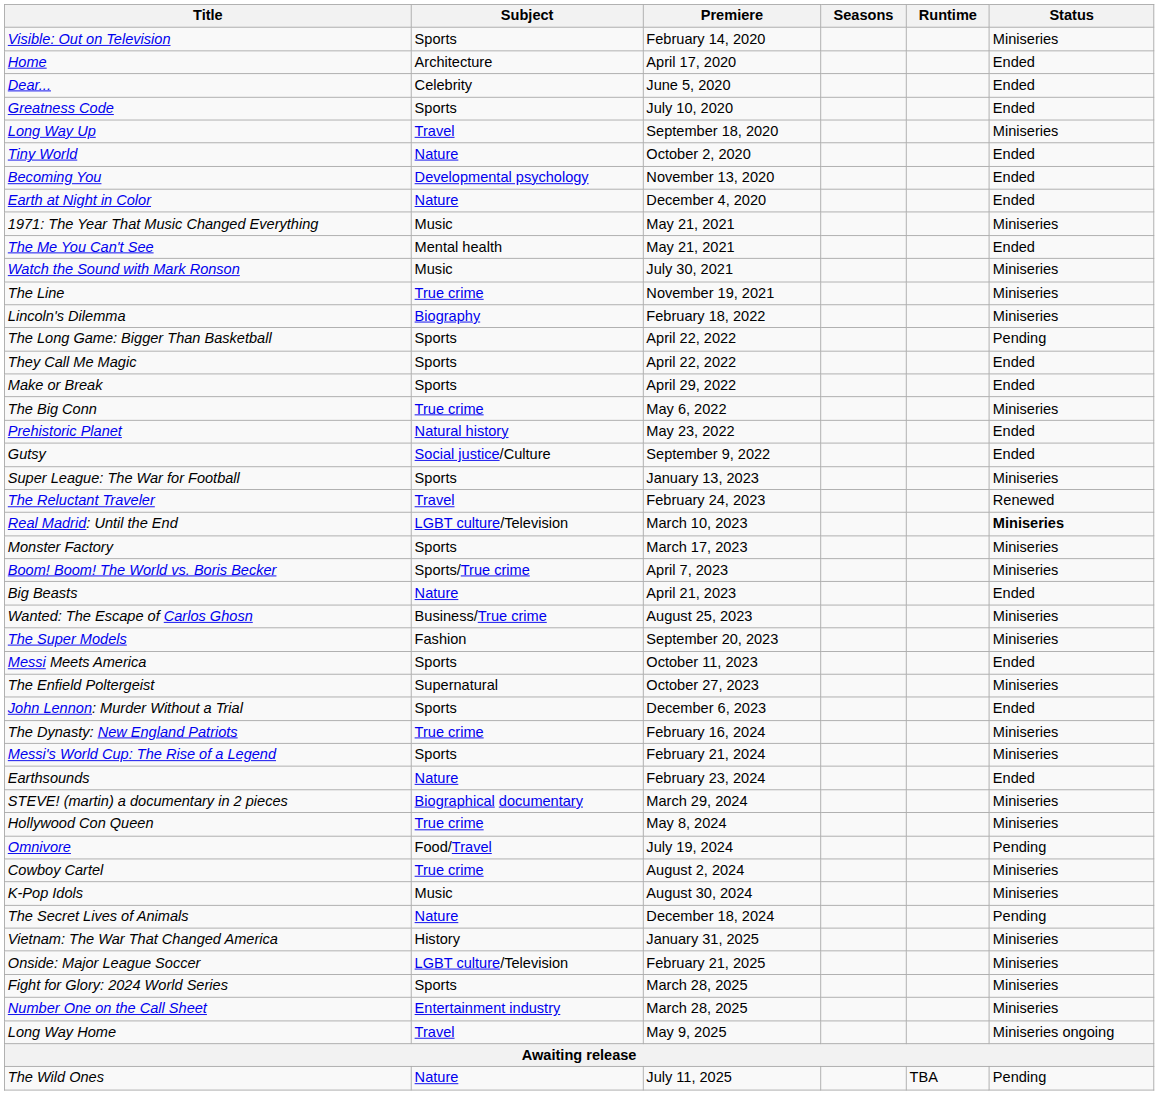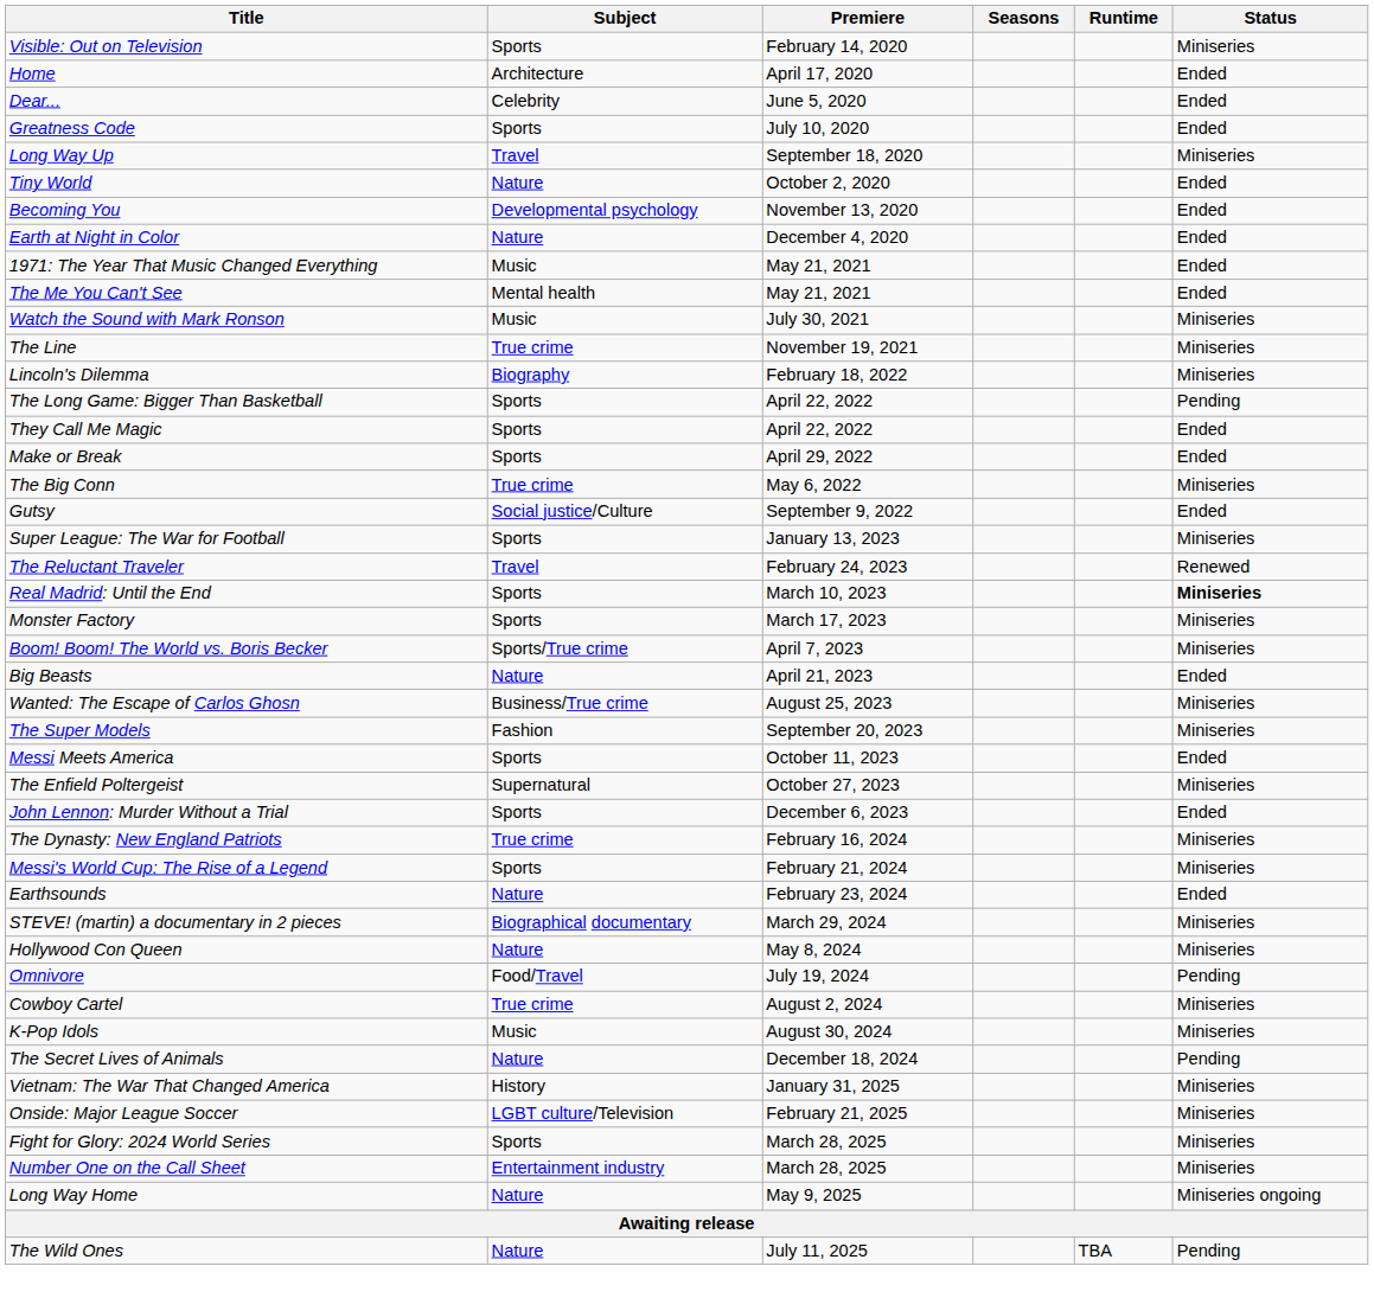 <table class="wikitable sortable" style="width:100%">
 <tr>
 <th>Title</th>
 <th>Subject</th>
 <th>Premiere</th>
 <th>Seasons</th>
 <th>Runtime</th>
 <th>Status</th>
 </tr>
 <tr>
 <td><em><a href='#'>Visible: Out on Television</a></em></td>
 <td>Sports</td>
 <td>February 14, 2020</td>
 <td></td>
 <td></td>
 <td>Miniseries</td>
 </tr>
 <tr>
 <td><em><a href='#'>Home</a></em></td>
 <td>Architecture</td>
 <td>April 17, 2020</td>
 <td></td>
 <td></td>
 <td>Ended</td>
 </tr>
 <tr>
 <td><em><a href='#'>Dear...</a></em></td>
 <td>Celebrity</td>
 <td>June 5, 2020</td>
 <td></td>
 <td></td>
 <td>Ended</td>
 </tr>
 <tr>
 <td><em><a href='#'>Greatness Code</a></em></td>
 <td>Sports</td>
 <td>July 10, 2020</td>
 <td></td>
 <td></td>
 <td>Ended</td>
 </tr>
 <tr>
 <td><em><a href='#'>Long Way Up</a></em></td>
 <td><a href='#'>Travel</a></td>
 <td>September 18, 2020</td>
 <td></td>
 <td></td>
 <td>Miniseries</td>
 </tr>
 <tr>
 <td><em><a href='#'>Tiny World</a></em></td>
 <td><a href='#'>Nature</a></td>
 <td>October 2, 2020</td>
 <td></td>
 <td></td>
 <td>Ended</td>
 </tr>
 <tr>
 <td><em><a href='#'>Becoming You</a></em></td>
 <td><a href='#'>Developmental psychology</a></td>
 <td>November 13, 2020</td>
 <td></td>
 <td></td>
 <td>Ended</td>
 </tr>
 <tr>
 <td><em><a href='#'>Earth at Night in Color</a></em></td>
 <td><a href='#'>Nature</a></td>
 <td>December 4, 2020</td>
 <td></td>
 <td></td>
 <td>Ended</td>
 </tr>
 <tr>
 <td><em>1971: The Year That Music Changed Everything</em></td>
 <td>Music</td>
 <td>May 21, 2021</td>
 <td></td>
 <td></td>
-<td>Miniseries</td>
+<td>Ended</td>
 </tr>
 <tr>
 <td><em><a href='#'>The Me You Can't See</a></em></td>
 <td>Mental health</td>
 <td>May 21, 2021</td>
 <td></td>
 <td></td>
 <td>Ended</td>
 </tr>
 <tr>
 <td><em><a href='#'>Watch the Sound with Mark Ronson</a></em></td>
 <td>Music</td>
 <td>July 30, 2021</td>
 <td></td>
 <td></td>
 <td>Miniseries</td>
 </tr>
 <tr>
 <td><em>The Line</em></td>
 <td><a href='#'>True crime</a></td>
 <td>November 19, 2021</td>
 <td></td>
 <td></td>
 <td>Miniseries</td>
 </tr>
 <tr>
 <td><em>Lincoln's Dilemma</em></td>
 <td><a href='#'>Biography</a></td>
 <td>February 18, 2022</td>
 <td></td>
 <td></td>
 <td>Miniseries</td>
 </tr>
 <tr>
 <td><em>The Long Game: Bigger Than Basketball</em></td>
 <td>Sports</td>
 <td>April 22, 2022</td>
 <td></td>
 <td></td>
 <td>Pending</td>
 </tr>
 <tr>
 <td><em>They Call Me Magic</em></td>
 <td>Sports</td>
 <td>April 22, 2022</td>
 <td></td>
 <td></td>
 <td>Ended</td>
 </tr>
 <tr>
 <td><em>Make or Break</em></td>
 <td>Sports</td>
 <td>April 29, 2022</td>
 <td></td>
 <td></td>
 <td>Ended</td>
 </tr>
 <tr>
 <td><em>The Big Conn</em></td>
 <td><a href='#'>True crime</a></td>
 <td>May 6, 2022</td>
 <td></td>
 <td></td>
 <td>Miniseries</td>
 </tr>
 <tr>
-<td><em><a href='#'>Prehistoric Planet</a></em></td>
-<td><a href='#'>Natural history</a></td>
-<td>May 23, 2022</td>
-<td></td>
-<td></td>
-<td>Ended</td>
-</tr>
-<tr>
 <td><em>Gutsy</em></td>
 <td><a href='#'>Social justice</a>/Culture</td>
 <td>September 9, 2022</td>
 <td></td>
 <td></td>
 <td>Ended</td>
 </tr>
 <tr>
 <td><em>Super League: The War for Football</em></td>
 <td>Sports</td>
 <td>January 13, 2023</td>
 <td></td>
 <td></td>
 <td>Miniseries</td>
 </tr>
 <tr>
 <td><em><a href='#'>The Reluctant Traveler</a></em></td>
 <td><a href='#'>Travel</a></td>
 <td>February 24, 2023</td>
 <td></td>
 <td></td>
 <td>Renewed</td>
 </tr>
 <tr>
 <td><em><a href='#'>Real Madrid</a>: Until the End</em></td>
-<td><a href='#'>LGBT culture</a>/Television</td>
+<td>Sports</td>
 <td>March 10, 2023</td>
 <td></td>
 <td></td>
 <td><strong>Miniseries</strong></td>
 </tr>
 <tr>
 <td><em>Monster Factory</em></td>
 <td>Sports</td>
 <td>March 17, 2023</td>
 <td></td>
 <td></td>
 <td>Miniseries</td>
 </tr>
 <tr>
 <td><em><a href='#'>Boom! Boom! The World vs. Boris Becker</a></em></td>
 <td>Sports/<a href='#'>True crime</a></td>
 <td>April 7, 2023</td>
 <td></td>
 <td></td>
 <td>Miniseries</td>
 </tr>
 <tr>
 <td><em>Big Beasts</em></td>
 <td><a href='#'>Nature</a></td>
 <td>April 21, 2023</td>
 <td></td>
 <td></td>
 <td>Ended</td>
 </tr>
 <tr>
 <td><em>Wanted: The Escape of <a href='#'>Carlos Ghosn</a></em></td>
 <td>Business/<a href='#'>True crime</a></td>
 <td>August 25, 2023</td>
 <td></td>
 <td></td>
 <td>Miniseries</td>
 </tr>
 <tr>
 <td><em><a href='#'>The Super Models</a></em></td>
 <td>Fashion</td>
 <td>September 20, 2023</td>
 <td></td>
 <td></td>
 <td>Miniseries</td>
 </tr>
 <tr>
 <td><em><a href='#'>Messi</a> Meets America</em></td>
 <td>Sports</td>
 <td>October 11, 2023</td>
 <td></td>
 <td></td>
 <td>Ended</td>
 </tr>
 <tr>
 <td><em>The Enfield Poltergeist</em></td>
 <td>Supernatural</td>
 <td>October 27, 2023</td>
 <td></td>
 <td></td>
 <td>Miniseries</td>
 </tr>
 <tr>
 <td><em><a href='#'>John Lennon</a>: Murder Without a Trial</em></td>
 <td>Sports</td>
 <td>December 6, 2023</td>
 <td></td>
 <td></td>
 <td>Ended</td>
 </tr>
 <tr>
 <td><em>The Dynasty: <a href='#'>New England Patriots</a></em></td>
 <td><a href='#'>True crime</a></td>
 <td>February 16, 2024</td>
 <td></td>
 <td></td>
 <td>Miniseries</td>
 </tr>
 <tr>
 <td><em><a href='#'>Messi's World Cup: The Rise of a Legend</a></em></td>
 <td>Sports</td>
 <td>February 21, 2024</td>
 <td></td>
 <td></td>
 <td>Miniseries</td>
 </tr>
 <tr>
 <td><em>Earthsounds</em></td>
 <td><a href='#'>Nature</a></td>
 <td>February 23, 2024</td>
 <td></td>
 <td></td>
 <td>Ended</td>
 </tr>
 <tr>
 <td><em>STEVE! (martin) a documentary in 2 pieces</em></td>
 <td><a href='#'>Biographical</a> <a href='#'>documentary</a></td>
 <td>March 29, 2024</td>
 <td></td>
 <td></td>
 <td>Miniseries</td>
 </tr>
 <tr>
 <td><em>Hollywood Con Queen</em></td>
-<td><a href='#'>True crime</a></td>
+<td><a href='#'>Nature</a></td>
 <td>May 8, 2024</td>
 <td></td>
 <td></td>
 <td>Miniseries</td>
 </tr>
 <tr>
 <td><em><a href='#'>Omnivore</a></em></td>
 <td>Food/<a href='#'>Travel</a></td>
 <td>July 19, 2024</td>
 <td></td>
 <td></td>
 <td>Pending</td>
 </tr>
 <tr>
 <td><em>Cowboy Cartel</em></td>
 <td><a href='#'>True crime</a></td>
 <td>August 2, 2024</td>
 <td></td>
 <td></td>
 <td>Miniseries</td>
 </tr>
 <tr>
 <td><em>K-Pop Idols</em></td>
 <td>Music</td>
 <td>August 30, 2024</td>
 <td></td>
 <td></td>
 <td>Miniseries</td>
 </tr>
 <tr>
 <td><em>The Secret Lives of Animals</em></td>
 <td><a href='#'>Nature</a></td>
 <td>December 18, 2024</td>
 <td></td>
 <td></td>
 <td>Pending</td>
 </tr>
 <tr>
 <td><em>Vietnam: The War That Changed America</em></td>
 <td>History</td>
 <td>January 31, 2025</td>
 <td></td>
 <td></td>
 <td>Miniseries</td>
 </tr>
 <tr>
 <td><em>Onside: Major League Soccer</em></td>
 <td><a href='#'>LGBT culture</a>/Television</td>
 <td>February 21, 2025</td>
 <td></td>
 <td></td>
 <td>Miniseries</td>
 </tr>
 <tr>
 <td><em>Fight for Glory: 2024 World Series</em></td>
 <td>Sports</td>
 <td>March 28, 2025</td>
 <td></td>
 <td></td>
 <td>Miniseries</td>
 </tr>
 <tr>
 <td><em><a href='#'>Number One on the Call Sheet</a></em></td>
 <td><a href='#'>Entertainment industry</a></td>
 <td>March 28, 2025</td>
 <td></td>
 <td></td>
 <td>Miniseries</td>
 </tr>
 <tr>
 <td><em>Long Way Home</em></td>
-<td><a href='#'>Travel</a></td>
+<td><a href='#'>Nature</a></td>
 <td>May 9, 2025</td>
 <td></td>
 <td></td>
 <td>Miniseries ongoing</td>
 </tr>
 <tr>
 <th colspan="6">Awaiting release</th>
 </tr>
 <tr>
 <td><em>The Wild Ones</em></td>
 <td><a href='#'>Nature</a></td>
 <td>July 11, 2025</td>
 <td></td>
 <td>TBA</td>
 <td>Pending</td>
 </tr>
 </table>
